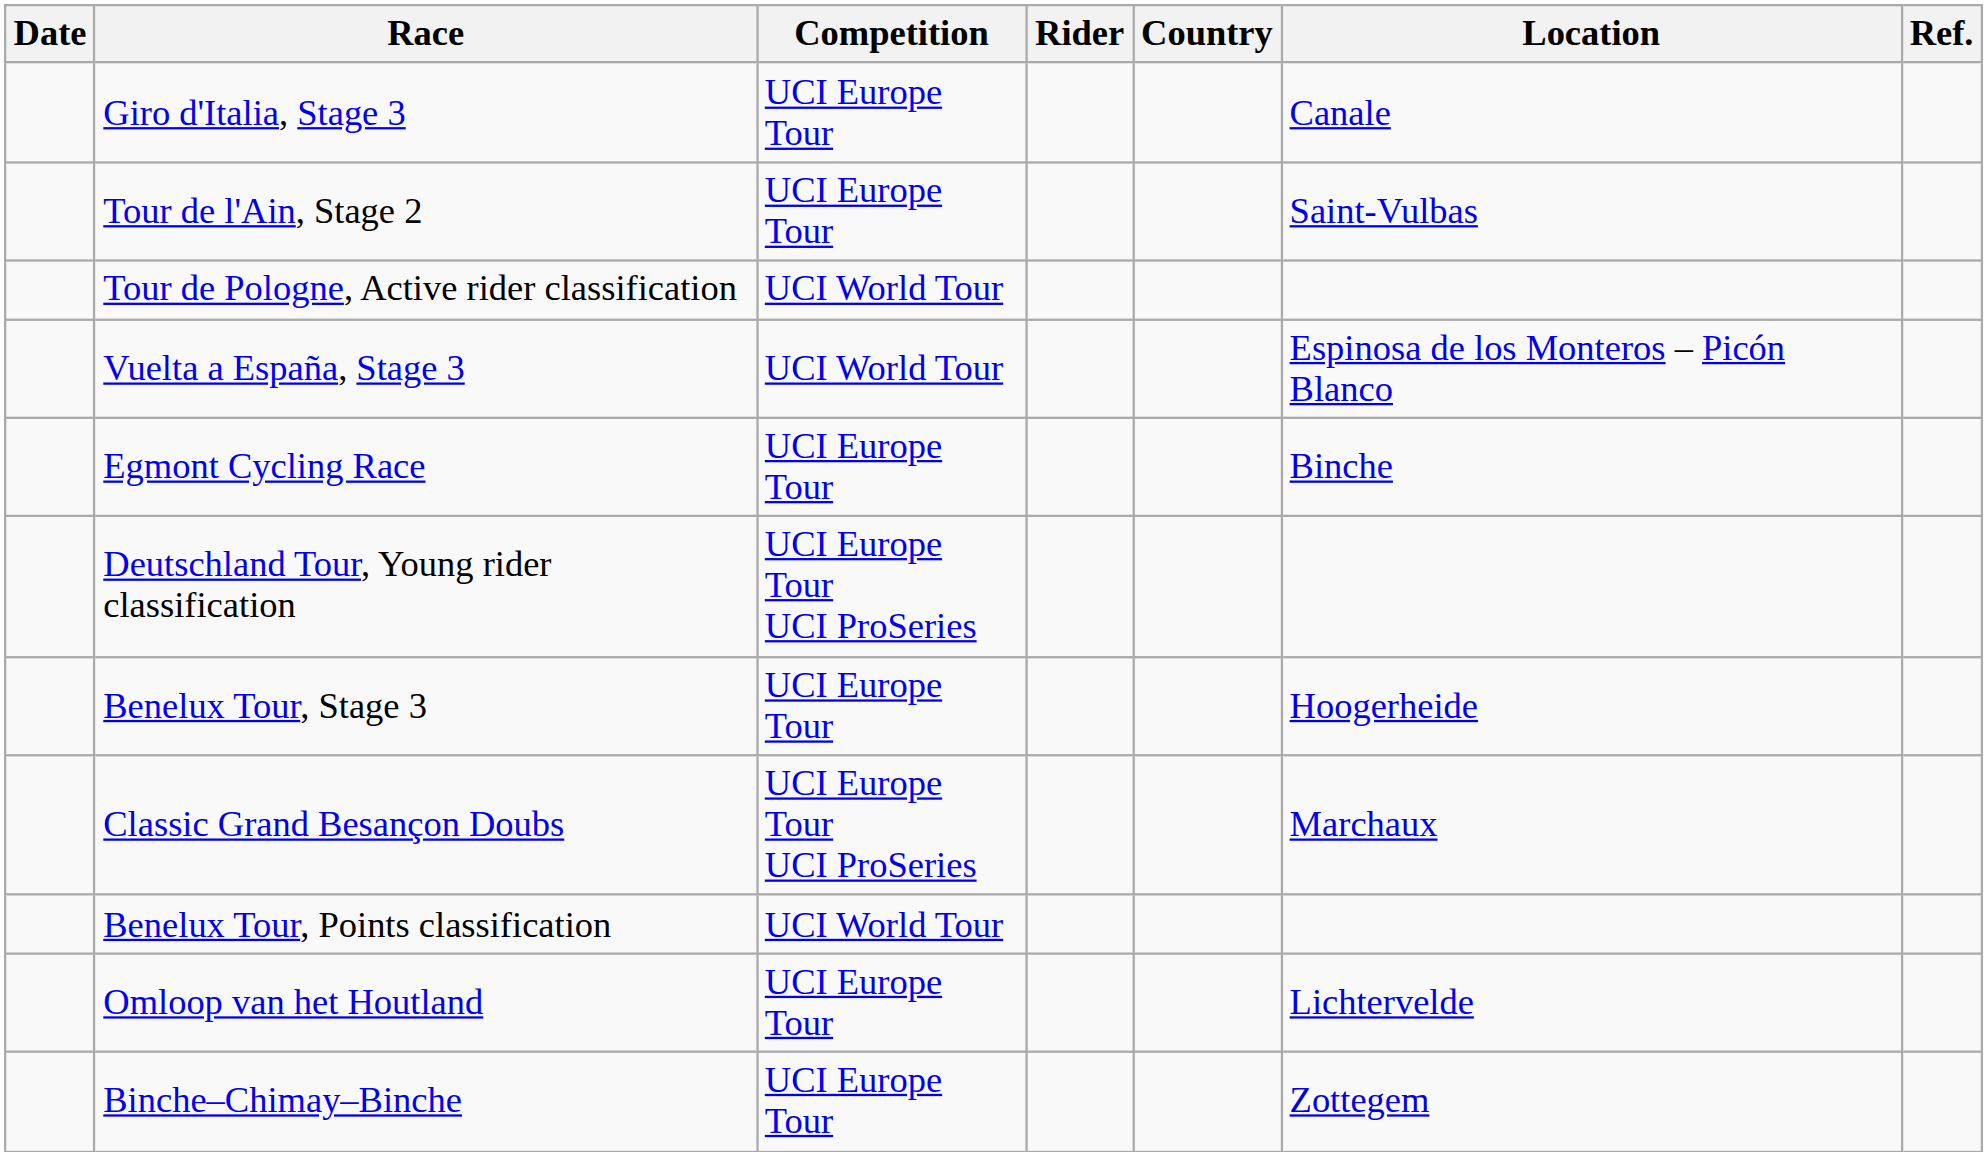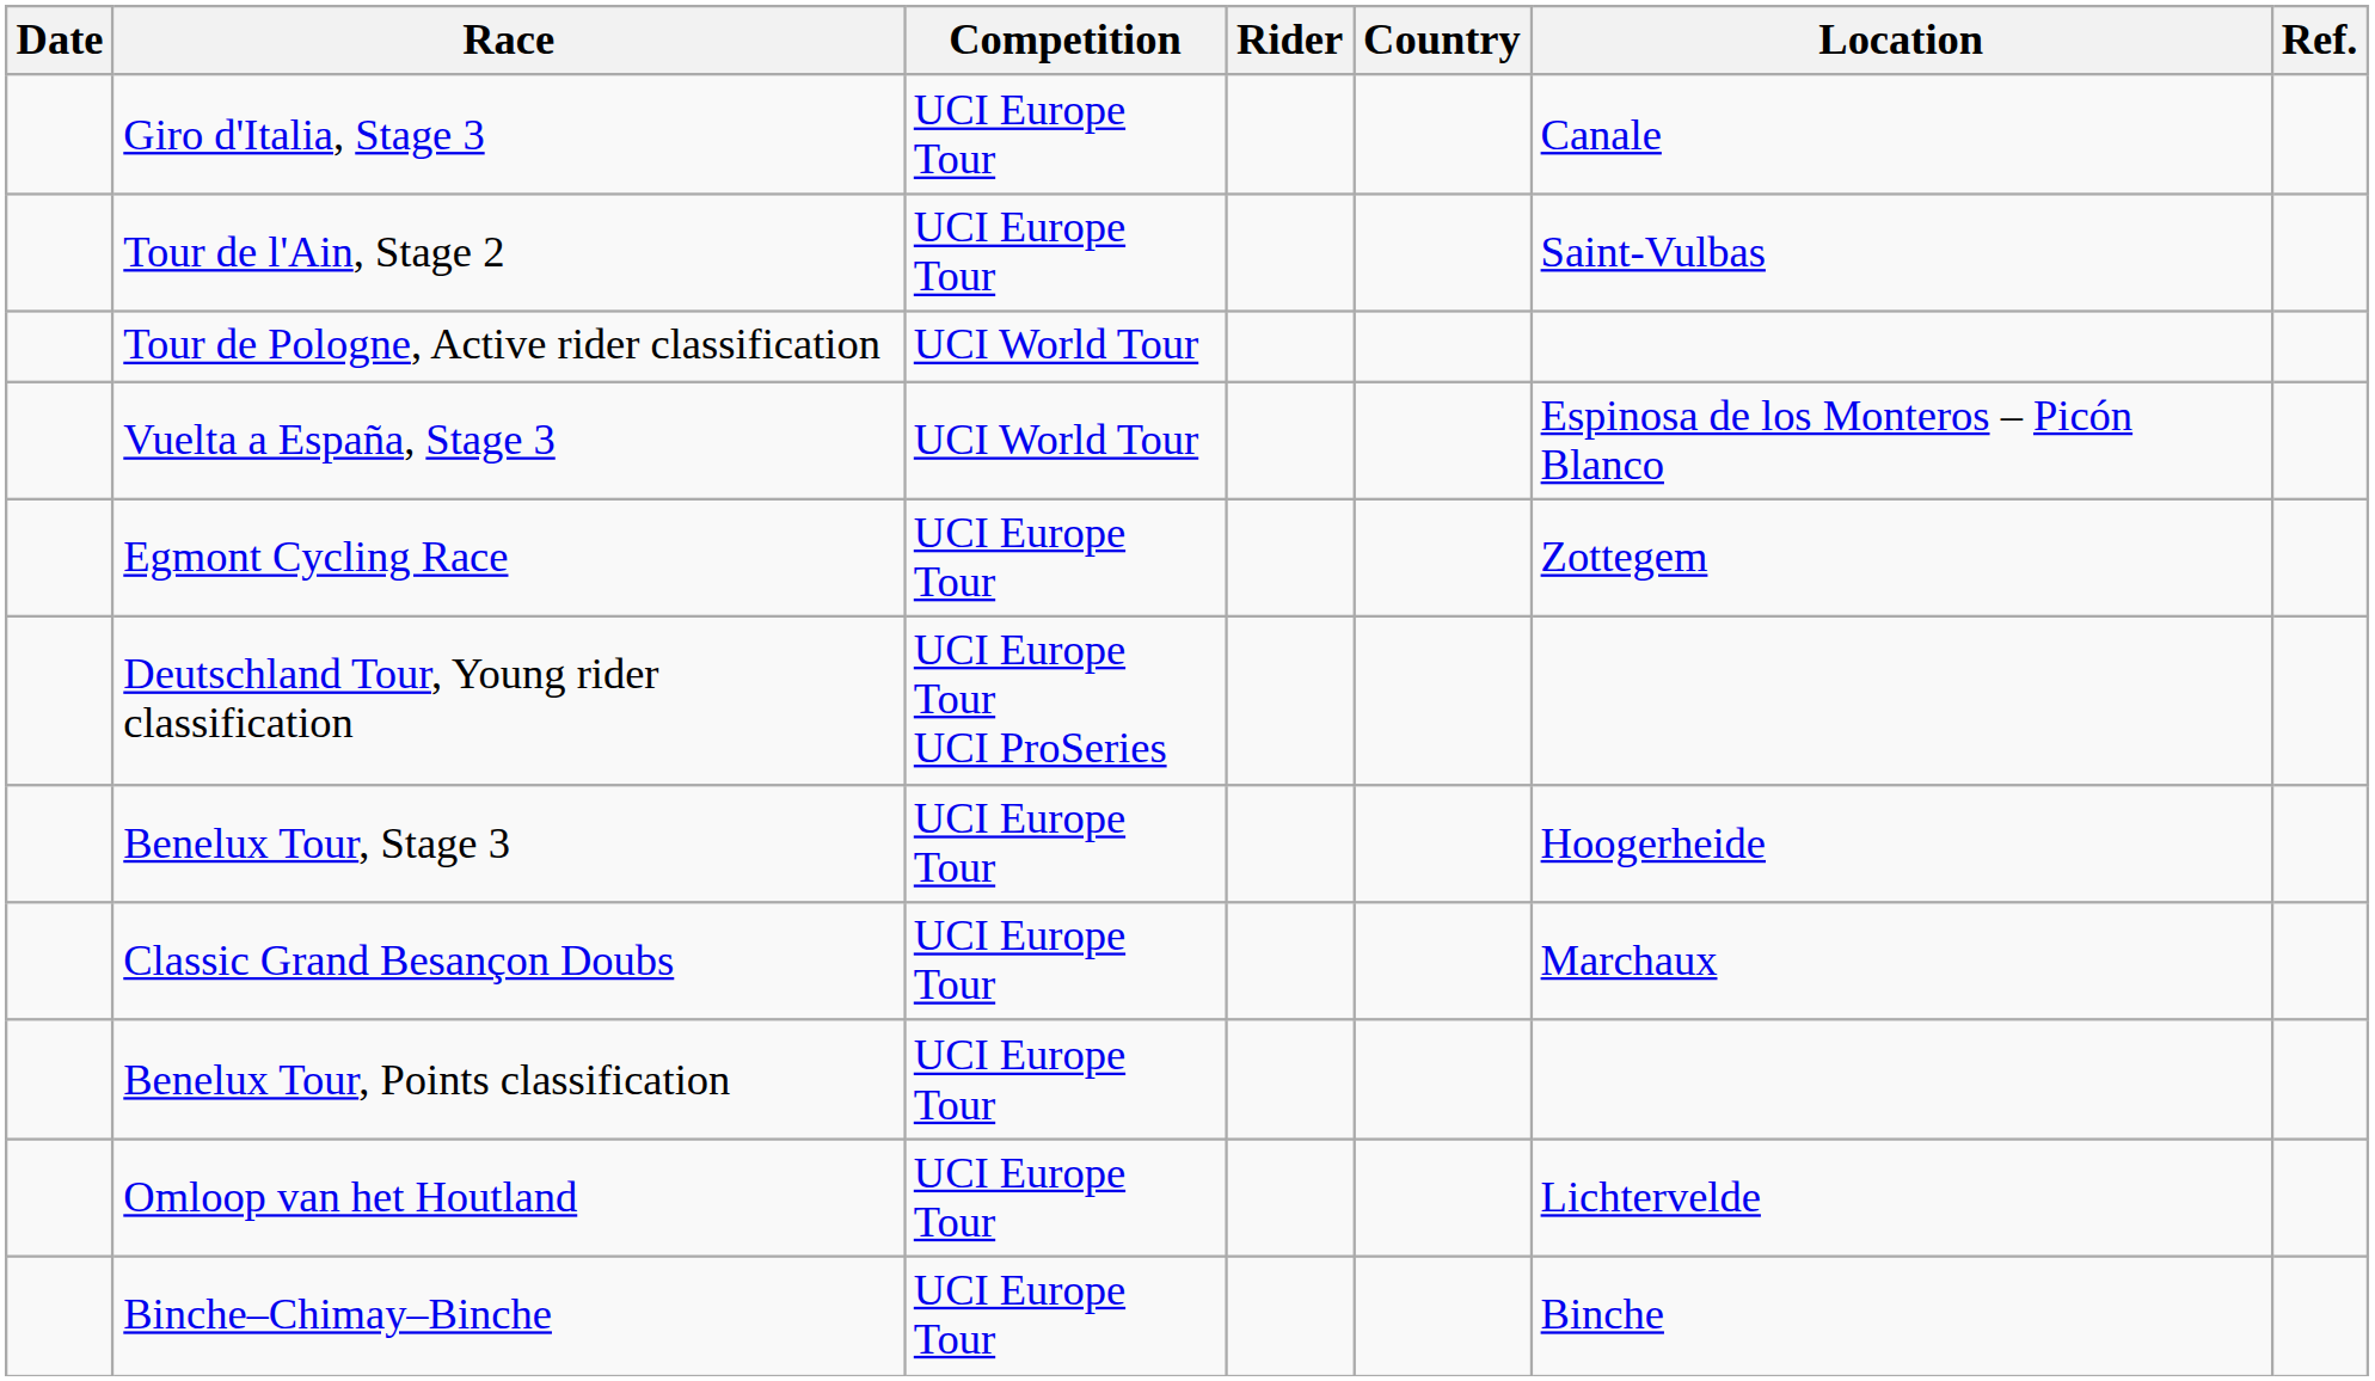 <table class="wikitable sortable">
 <tr>
 <th>Date</th>
 <th>Race</th>
 <th>Competition</th>
 <th>Rider</th>
 <th>Country</th>
 <th>Location</th>
 <th class="unsortable">Ref.</th>
 </tr>
 <tr>
 <td></td>
 <td><a href='#'>Giro d'Italia</a>, <a href='#'>Stage 3</a></td>
 <td><a href='#'>UCI Europe Tour</a></td>
 <td></td>
 <td></td>
 <td><a href='#'>Canale</a></td>
 <td align="center"></td>
 </tr>
 <tr>
 <td></td>
 <td><a href='#'>Tour de l'Ain</a>, Stage 2</td>
 <td><a href='#'>UCI Europe Tour</a></td>
 <td></td>
 <td></td>
 <td><a href='#'>Saint-Vulbas</a></td>
 <td align="center"></td>
 </tr>
 <tr>
 <td></td>
 <td><a href='#'>Tour de Pologne</a>, Active rider classification</td>
 <td><a href='#'>UCI World Tour</a></td>
 <td></td>
 <td></td>
 <td></td>
 <td align="center"></td>
 </tr>
 <tr>
 <td></td>
 <td><a href='#'>Vuelta a España</a>, <a href='#'>Stage 3</a></td>
 <td><a href='#'>UCI World Tour</a></td>
 <td></td>
 <td></td>
 <td><a href='#'>Espinosa de los Monteros</a> – <a href='#'>Picón Blanco</a></td>
 <td align="center"></td>
 </tr>
 <tr>
 <td></td>
 <td><a href='#'>Egmont Cycling Race</a></td>
 <td><a href='#'>UCI Europe Tour</a></td>
 <td></td>
 <td></td>
-<td><a href='#'>Binche</a></td>
+<td><a href='#'>Zottegem</a></td>
 <td align="center"></td>
 </tr>
 <tr>
 <td></td>
 <td><a href='#'>Deutschland Tour</a>, Young rider classification</td>
 <td><a href='#'>UCI Europe Tour</a> <br> <a href='#'>UCI ProSeries</a></td>
 <td></td>
 <td></td>
 <td></td>
 <td align="center"></td>
 </tr>
 <tr>
 <td></td>
 <td><a href='#'>Benelux Tour</a>, Stage 3</td>
 <td><a href='#'>UCI Europe Tour</a></td>
 <td></td>
 <td></td>
 <td><a href='#'>Hoogerheide</a></td>
 <td align="center"></td>
 </tr>
 <tr>
 <td></td>
 <td><a href='#'>Classic Grand Besançon Doubs</a></td>
-<td><a href='#'>UCI Europe Tour</a> <br> <a href='#'>UCI ProSeries</a></td>
+<td><a href='#'>UCI Europe Tour</a></td>
 <td></td>
 <td></td>
 <td><a href='#'>Marchaux</a></td>
 <td align="center"></td>
 </tr>
 <tr>
 <td></td>
 <td><a href='#'>Benelux Tour</a>, Points classification</td>
-<td><a href='#'>UCI World Tour</a></td>
+<td><a href='#'>UCI Europe Tour</a></td>
 <td></td>
 <td></td>
 <td></td>
 <td align="center"></td>
 </tr>
 <tr>
 <td></td>
 <td><a href='#'>Omloop van het Houtland</a></td>
 <td><a href='#'>UCI Europe Tour</a></td>
 <td></td>
 <td></td>
 <td><a href='#'>Lichtervelde</a></td>
 <td align="center"></td>
 </tr>
 <tr>
 <td></td>
 <td><a href='#'>Binche–Chimay–Binche</a></td>
 <td><a href='#'>UCI Europe Tour</a></td>
 <td></td>
 <td></td>
-<td><a href='#'>Zottegem</a></td>
+<td><a href='#'>Binche</a></td>
 <td align="center"></td>
 </tr>
 </table>
